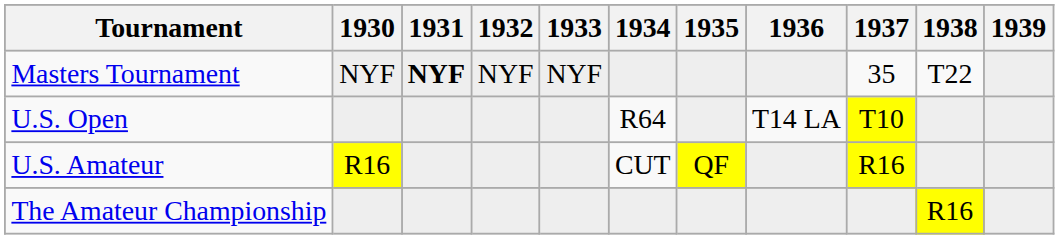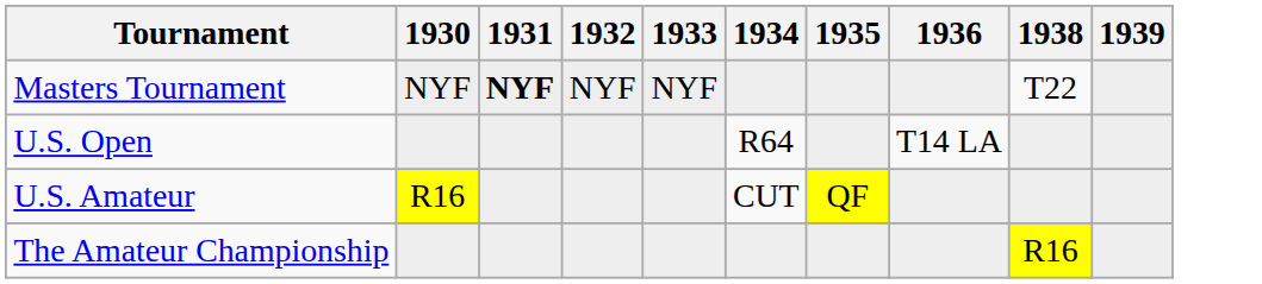 <table class="wikitable" style="font-size:95%;text-align:center;">
 <tr>
 <th>Tournament</th>
 <th>1930</th>
 <th>1931</th>
 <th>1932</th>
 <th>1933</th>
 <th>1934</th>
 <th>1935</th>
 <th>1936</th>
-<th>1937</th>
 <th>1938</th>
 <th>1939</th>
 </tr>
 <tr>
 <td align=left><a href='#'>Masters Tournament</a></td>
 <td style="background:#eeeeee;">NYF</td>
 <td style="background:#eeeeee;"><strong>NYF</strong></td>
 <td style="background:#eeeeee;">NYF</td>
 <td style="background:#eeeeee;">NYF</td>
 <td style="background:#eeeeee;"></td>
 <td style="background:#eeeeee;"></td>
 <td style="background:#eeeeee;"></td>
-<td>35</td>
 <td>T22</td>
 <td style="background:#eeeeee;"></td>
 </tr>
 <tr>
 <td align=left><a href='#'>U.S. Open</a></td>
 <td style="background:#eeeeee;"></td>
 <td style="background:#eeeeee;"></td>
 <td style="background:#eeeeee;"></td>
 <td style="background:#eeeeee;"></td>
 <td>R64</td>
 <td style="background:#eeeeee;"></td>
 <td>T14 <span>LA</span></td>
-<td style="background:yellow;">T10</td>
 <td style="background:#eeeeee;"></td>
 <td style="background:#eeeeee;"></td>
 </tr>
 <tr>
 <td align=left><a href='#'>U.S. Amateur</a></td>
 <td style="background:yellow;">R16</td>
 <td style="background:#eeeeee;"></td>
 <td style="background:#eeeeee;"></td>
 <td style="background:#eeeeee;"></td>
 <td>CUT</td>
 <td style="background:yellow;">QF</td>
 <td style="background:#eeeeee;"></td>
-<td style="background:yellow;">R16</td>
 <td style="background:#eeeeee;"></td>
 <td style="background:#eeeeee;"></td>
 </tr>
 <tr>
 <td align=left><a href='#'>The Amateur Championship</a></td>
 <td style="background:#eeeeee;"></td>
 <td style="background:#eeeeee;"></td>
 <td style="background:#eeeeee;"></td>
 <td style="background:#eeeeee;"></td>
 <td style="background:#eeeeee;"></td>
 <td style="background:#eeeeee;"></td>
 <td style="background:#eeeeee;"></td>
-<td style="background:#eeeeee;"></td>
 <td style="background:yellow;">R16</td>
 <td style="background:#eeeeee;"></td>
 </tr>
 </table>
